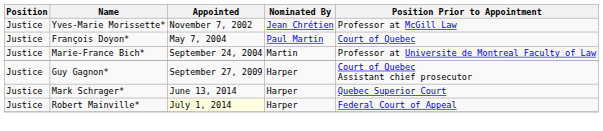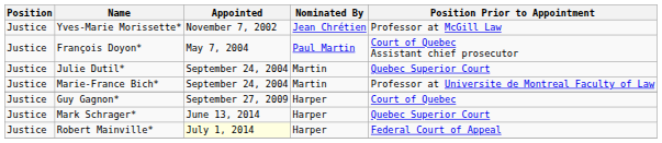 <table class="wikitable">
 <tr>
 <th>Position</th>
 <th>Name</th>
 <th>Appointed</th>
 <th>Nominated By</th>
 <th>Position Prior to Appointment</th>
 </tr>
 <tr>
 <td>Justice</td>
 <td>Yves-Marie Morissette*</td>
 <td>November 7, 2002</td>
 <td><a href='#'>Jean Chrétien</a></td>
 <td>Professor at <a href='#'>McGill Law</a></td>
 </tr>
 <tr>
 <td>Justice</td>
 <td>François Doyon*</td>
 <td>May 7, 2004</td>
 <td><a href='#'>Paul Martin</a></td>
-<td><a href='#'>Court of Quebec</a></td>
+<td><a href='#'>Court of Quebec</a><br>Assistant chief prosecutor</td>
+</tr>
+<tr>
+<td>Justice</td>
+<td>Julie Dutil*</td>
+<td>September 24, 2004</td>
+<td>Martin</td>
+<td><a href='#'>Quebec Superior Court</a></td>
 </tr>
 <tr>
 <td>Justice</td>
 <td>Marie-France Bich*</td>
 <td>September 24, 2004</td>
 <td>Martin</td>
 <td>Professor at <a href='#'>Universite de Montreal Faculty of Law</a></td>
 </tr>
 <tr>
 </tr>
 <tr>
 <td>Justice</td>
 <td>Guy Gagnon*</td>
 <td>September 27, 2009</td>
 <td>Harper</td>
-<td><a href='#'>Court of Quebec</a><br>Assistant chief prosecutor</td>
+<td><a href='#'>Court of Quebec</a></td>
 </tr>
 <tr>
 <td>Justice</td>
 <td>Mark Schrager*</td>
 <td>June 13, 2014</td>
 <td>Harper</td>
 <td><a href='#'>Quebec Superior Court</a></td>
 </tr>
 <tr>
 <td>Justice</td>
 <td>Robert Mainville*</td>
 <td style="background: lightyellow;">July 1, 2014</td>
 <td>Harper</td>
 <td><a href='#'>Federal Court of Appeal</a></td>
 </tr>
 <tr>
 </tr>
 </table>
